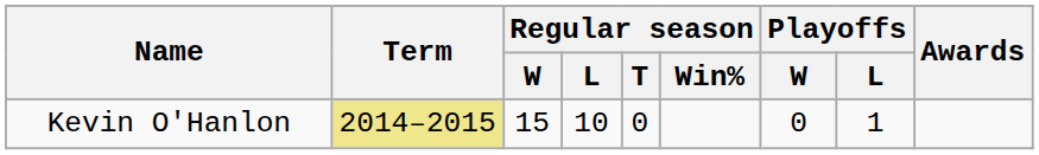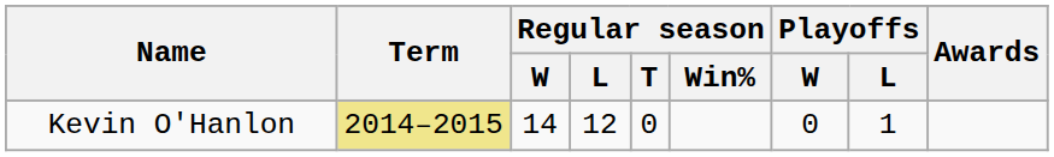 <table class="wikitable">
 <tr>
 <th rowspan="2" style="width:140px;">Name</th>
 <th rowspan="2">Term</th>
 <th colspan="4">Regular season</th>
 <th colspan="2">Playoffs</th>
 <th rowspan="2">Awards</th>
 </tr>
 <tr>
 <th>W</th>
 <th>L</th>
 <th>T</th>
 <th>Win%</th>
 <th>W</th>
 <th>L</th>
 </tr>
 <tr>
 <td style="text-align:center;">Kevin O'Hanlon</td>
 <td style="background: khaki; text-align:center;">2014–2015</td>
-<td style="text-align:center;">15</td>
-<td style="text-align:center;">10</td>
+<td style="text-align:center;">14</td>
+<td style="text-align:center;">12</td>
 <td style="text-align:center;">0</td>
 <td style="text-align:center;"></td>
 <td style="text-align:center;">0</td>
 <td style="text-align:center;">1</td>
 <td style="text-align:center;"></td>
 </tr>
 </table>
